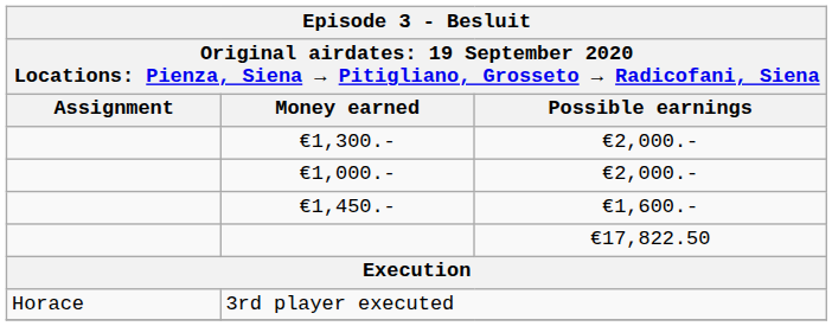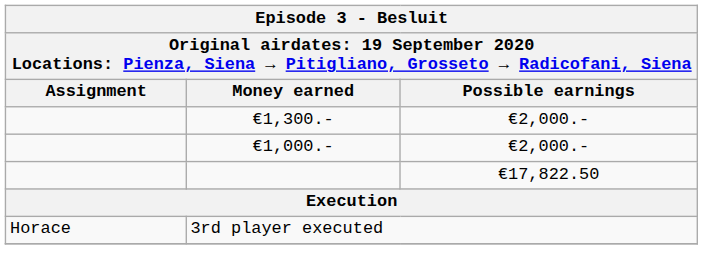 <table class="wikitable" align="right" style="font-size: 95%; margin: 10px; width:40%">
 <tr>
 <th colspan=3>Episode 3 - Besluit</th>
 </tr>
 <tr>
 <th colspan=3>Original airdates: 19 September 2020<br>Locations: <a href='#'>Pienza, Siena</a> → <a href='#'>Pitigliano, Grosseto</a> → <a href='#'>Radicofani, Siena</a></th>
 </tr>
 <tr>
 <th>Assignment</th>
 <th>Money earned</th>
 <th>Possible earnings</th>
 </tr>
 <tr>
 <td></td>
 <td align="center">€1,300.-</td>
 <td align="center">€2,000.-</td>
 </tr>
 <tr>
 <td></td>
 <td align="center">€1,000.-</td>
 <td align="center">€2,000.-</td>
 </tr>
 <tr>
-<td></td>
-<td align="center">€1,450.-</td>
-<td align="center">€1,600.-</td>
-</tr>
-<tr>
 <td><strong></strong></td>
 <td align="center"><strong></strong></td>
 <td align="center">€17,822.50</td>
 </tr>
 <tr>
 <th colspan=3>Execution</th>
 </tr>
 <tr>
 <td>Horace</td>
 <td colspan=2>3rd player executed</td>
 </tr>
 <tr>
 </tr>
 </table>
